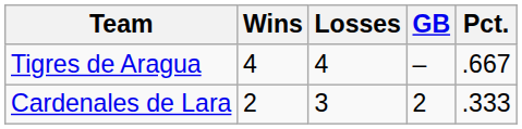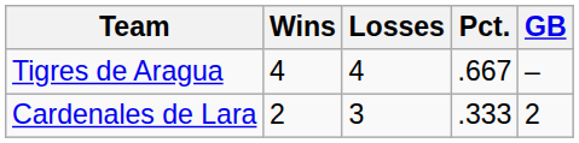 <table class="wikitable">
 <tr>
 <th>Team</th>
 <th>Wins</th>
 <th>Losses</th>
+<th>Pct.</th>
 <th><a href='#'>GB</a></th>
-<th>Pct.</th>
 </tr>
 <tr>
 <td><a href='#'>Tigres de Aragua</a></td>
 <td>4</td>
 <td>4</td>
+<td>.667</td>
 <td>–</td>
-<td>.667</td>
 </tr>
 <tr>
 <td><a href='#'>Cardenales de Lara</a></td>
 <td>2</td>
 <td>3</td>
+<td>.333</td>
 <td>2</td>
-<td>.333</td>
 </tr>
 </table>
